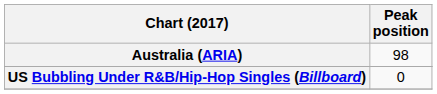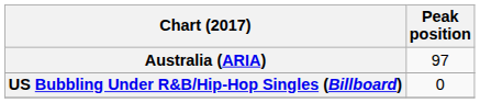 <table class="wikitable sortable plainrowheaders" style="text-align:center">
 <tr>
 <th scope="col">Chart (2017)</th>
 <th scope="col">Peak<br>position</th>
 </tr>
 <tr>
 <th scope="row">Australia (<a href='#'>ARIA</a>)</th>
-<td>98</td>
+<td>97</td>
 </tr>
 <tr>
 </tr>
 <tr>
 <th scope="row">US <a href='#'>Bubbling Under R&B/Hip-Hop Singles</a> (<em><a href='#'>Billboard</a></em>)</th>
 <td>0</td>
 </tr>
 <tr>
 </tr>
 </table>
